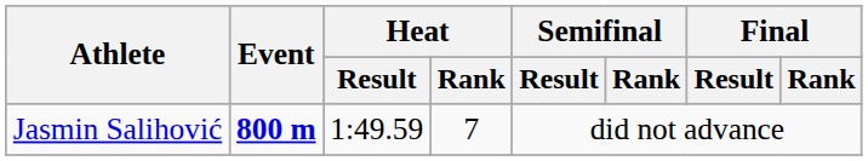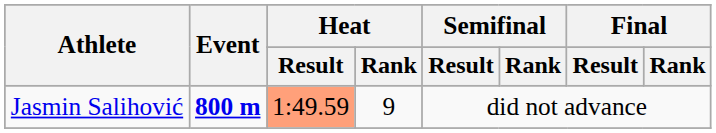 <table class=wikitable style="font-size:90%">
 <tr>
 <th rowspan="2">Athlete</th>
 <th rowspan="2">Event</th>
 <th colspan="2">Heat</th>
 <th colspan="2">Semifinal</th>
 <th colspan="2">Final</th>
 </tr>
 <tr style="font-size:95%">
 <th>Result</th>
 <th>Rank</th>
 <th>Result</th>
 <th>Rank</th>
 <th>Result</th>
 <th>Rank</th>
 </tr>
 <tr align=center>
 <td align=left><a href='#'>Jasmin Salihović</a></td>
 <td align=left><strong><a href='#'>800 m</a></strong></td>
-<td>1:49.59</td>
-<td>7</td>
+<td style="background: lightsalmon;">1:49.59</td>
+<td>9</td>
 <td colspan=4>did not advance</td>
 </tr>
 </table>
